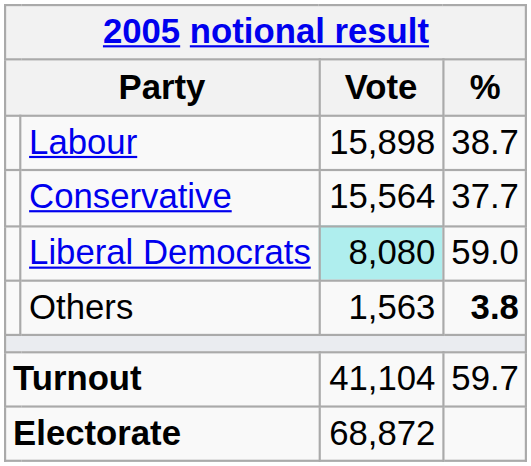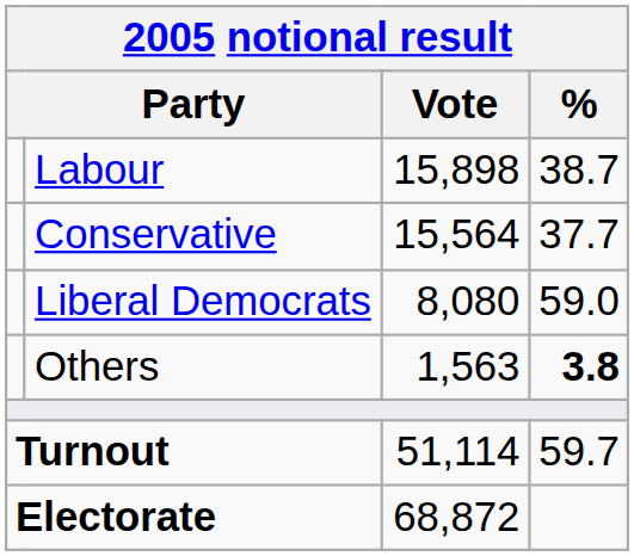 <table class="wikitable">
 <tr>
 <th colspan="4"><a href='#'>2005</a> <a href='#'>notional result</a></th>
 </tr>
 <tr>
 <th bgcolor="#DDDDFF" width="130px" colspan="2">Party</th>
 <th bgcolor="#DDDDFF" width="50px">Vote</th>
 <th bgcolor="#DDDDFF" width="30px">%</th>
 </tr>
 <tr>
 <td></td>
 <td><a href='#'>Labour</a></td>
 <td align=right>15,898</td>
 <td align=right>38.7</td>
 </tr>
 <tr>
 <td></td>
 <td><a href='#'>Conservative</a></td>
 <td align=right>15,564</td>
 <td align=right>37.7</td>
 </tr>
 <tr>
 <td></td>
 <td><a href='#'>Liberal Democrats</a></td>
-<td align=right style="background: paleturquoise;">8,080</td>
+<td align=right>8,080</td>
 <td align=right>59.0</td>
 </tr>
 <tr>
 <td></td>
 <td>Others</td>
 <td align=right>1,563</td>
 <td align=right><strong>3.8</strong></td>
 </tr>
 <tr>
 <td colspan="4" bgcolor="#EAECF0"></td>
 </tr>
 <tr>
 <td colspan="2"><strong>Turnout</strong></td>
-<td align=right>41,104</td>
+<td align=right>51,114</td>
 <td align=right>59.7</td>
 </tr>
 <tr>
 <td colspan="2"><strong>Electorate</strong></td>
 <td align=right>68,872</td>
 </tr>
 </table>
